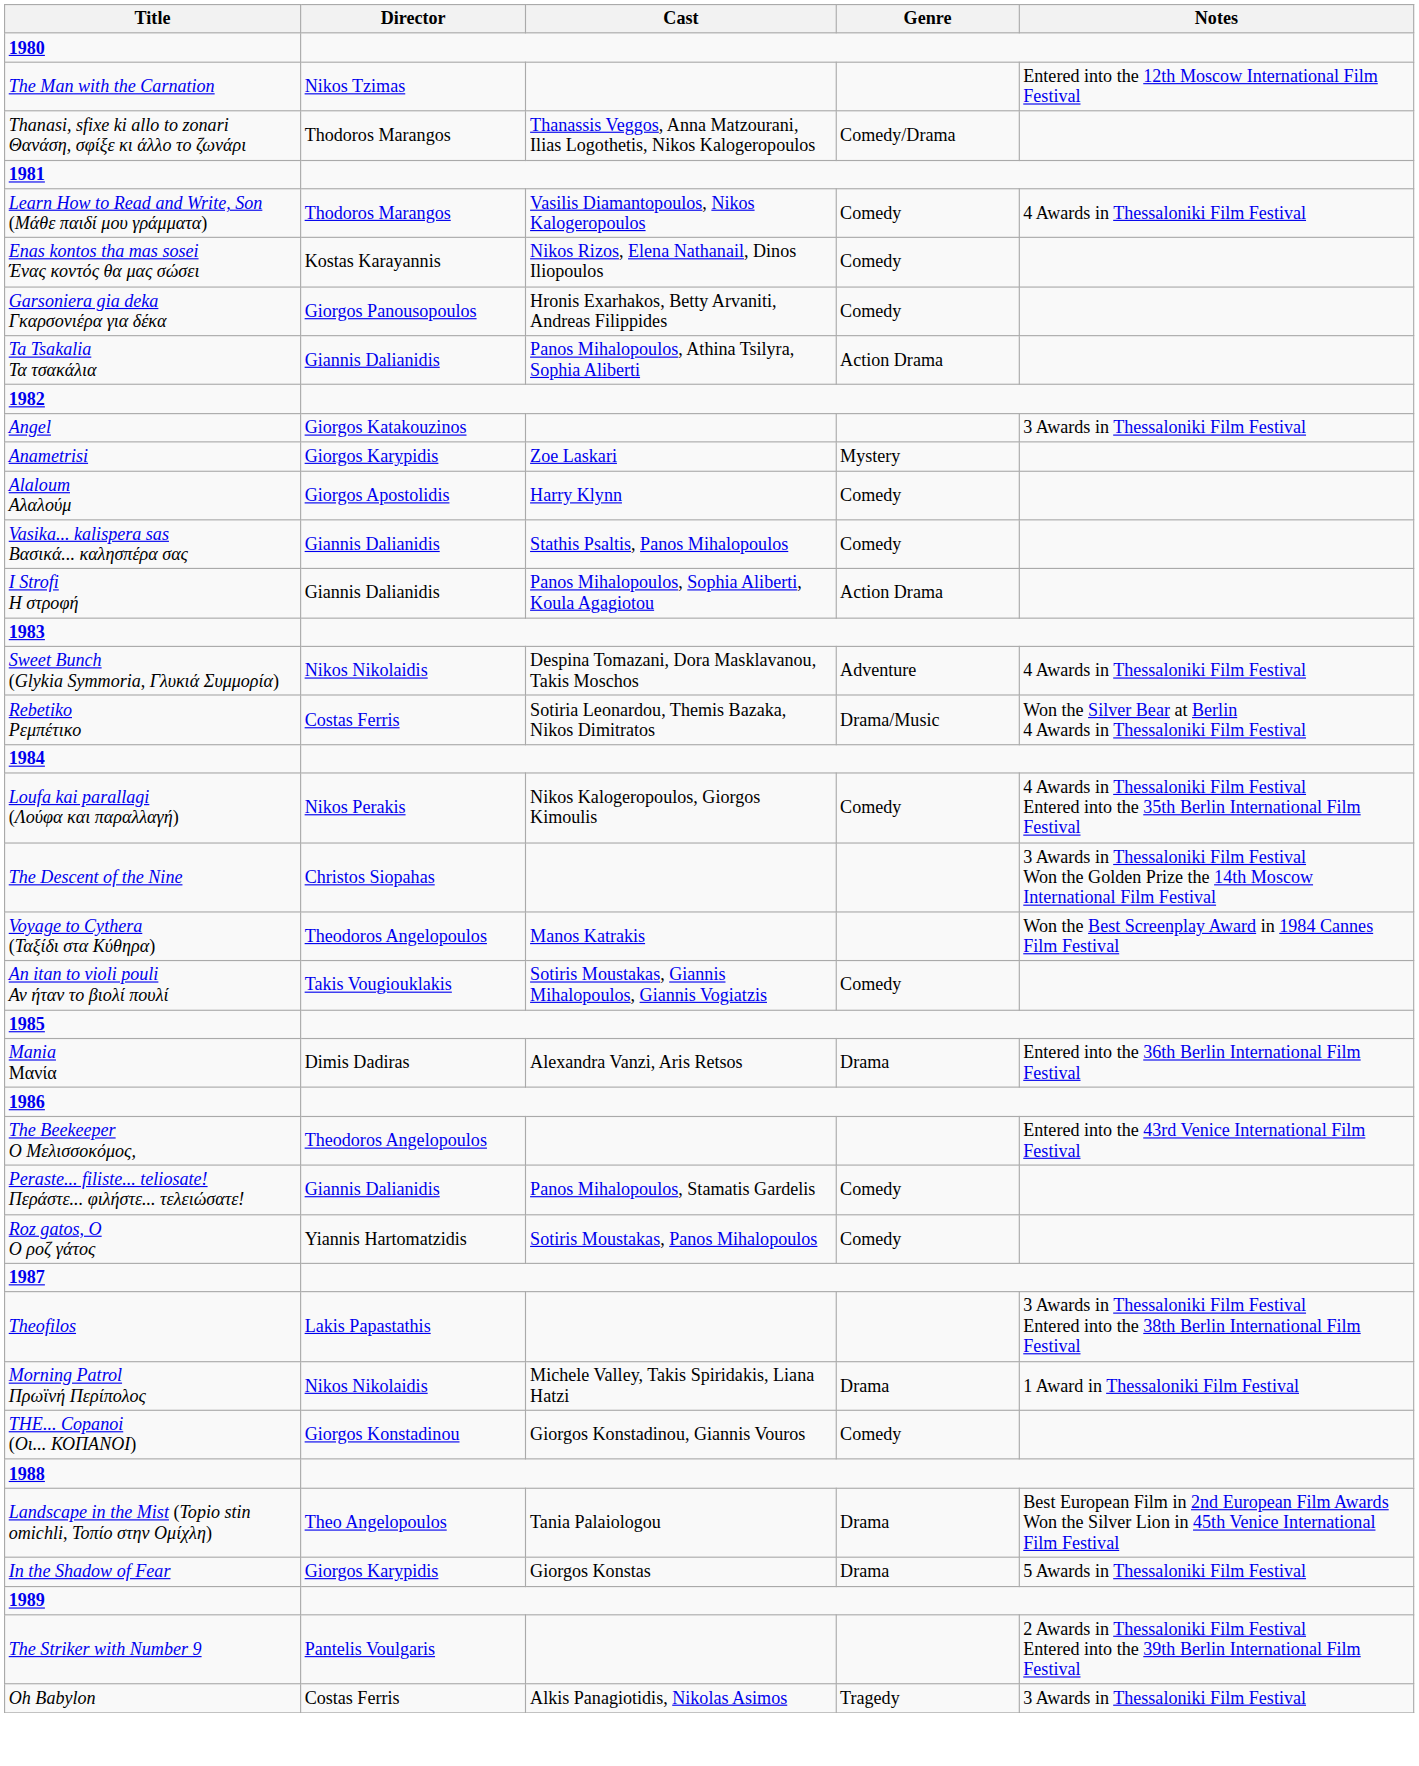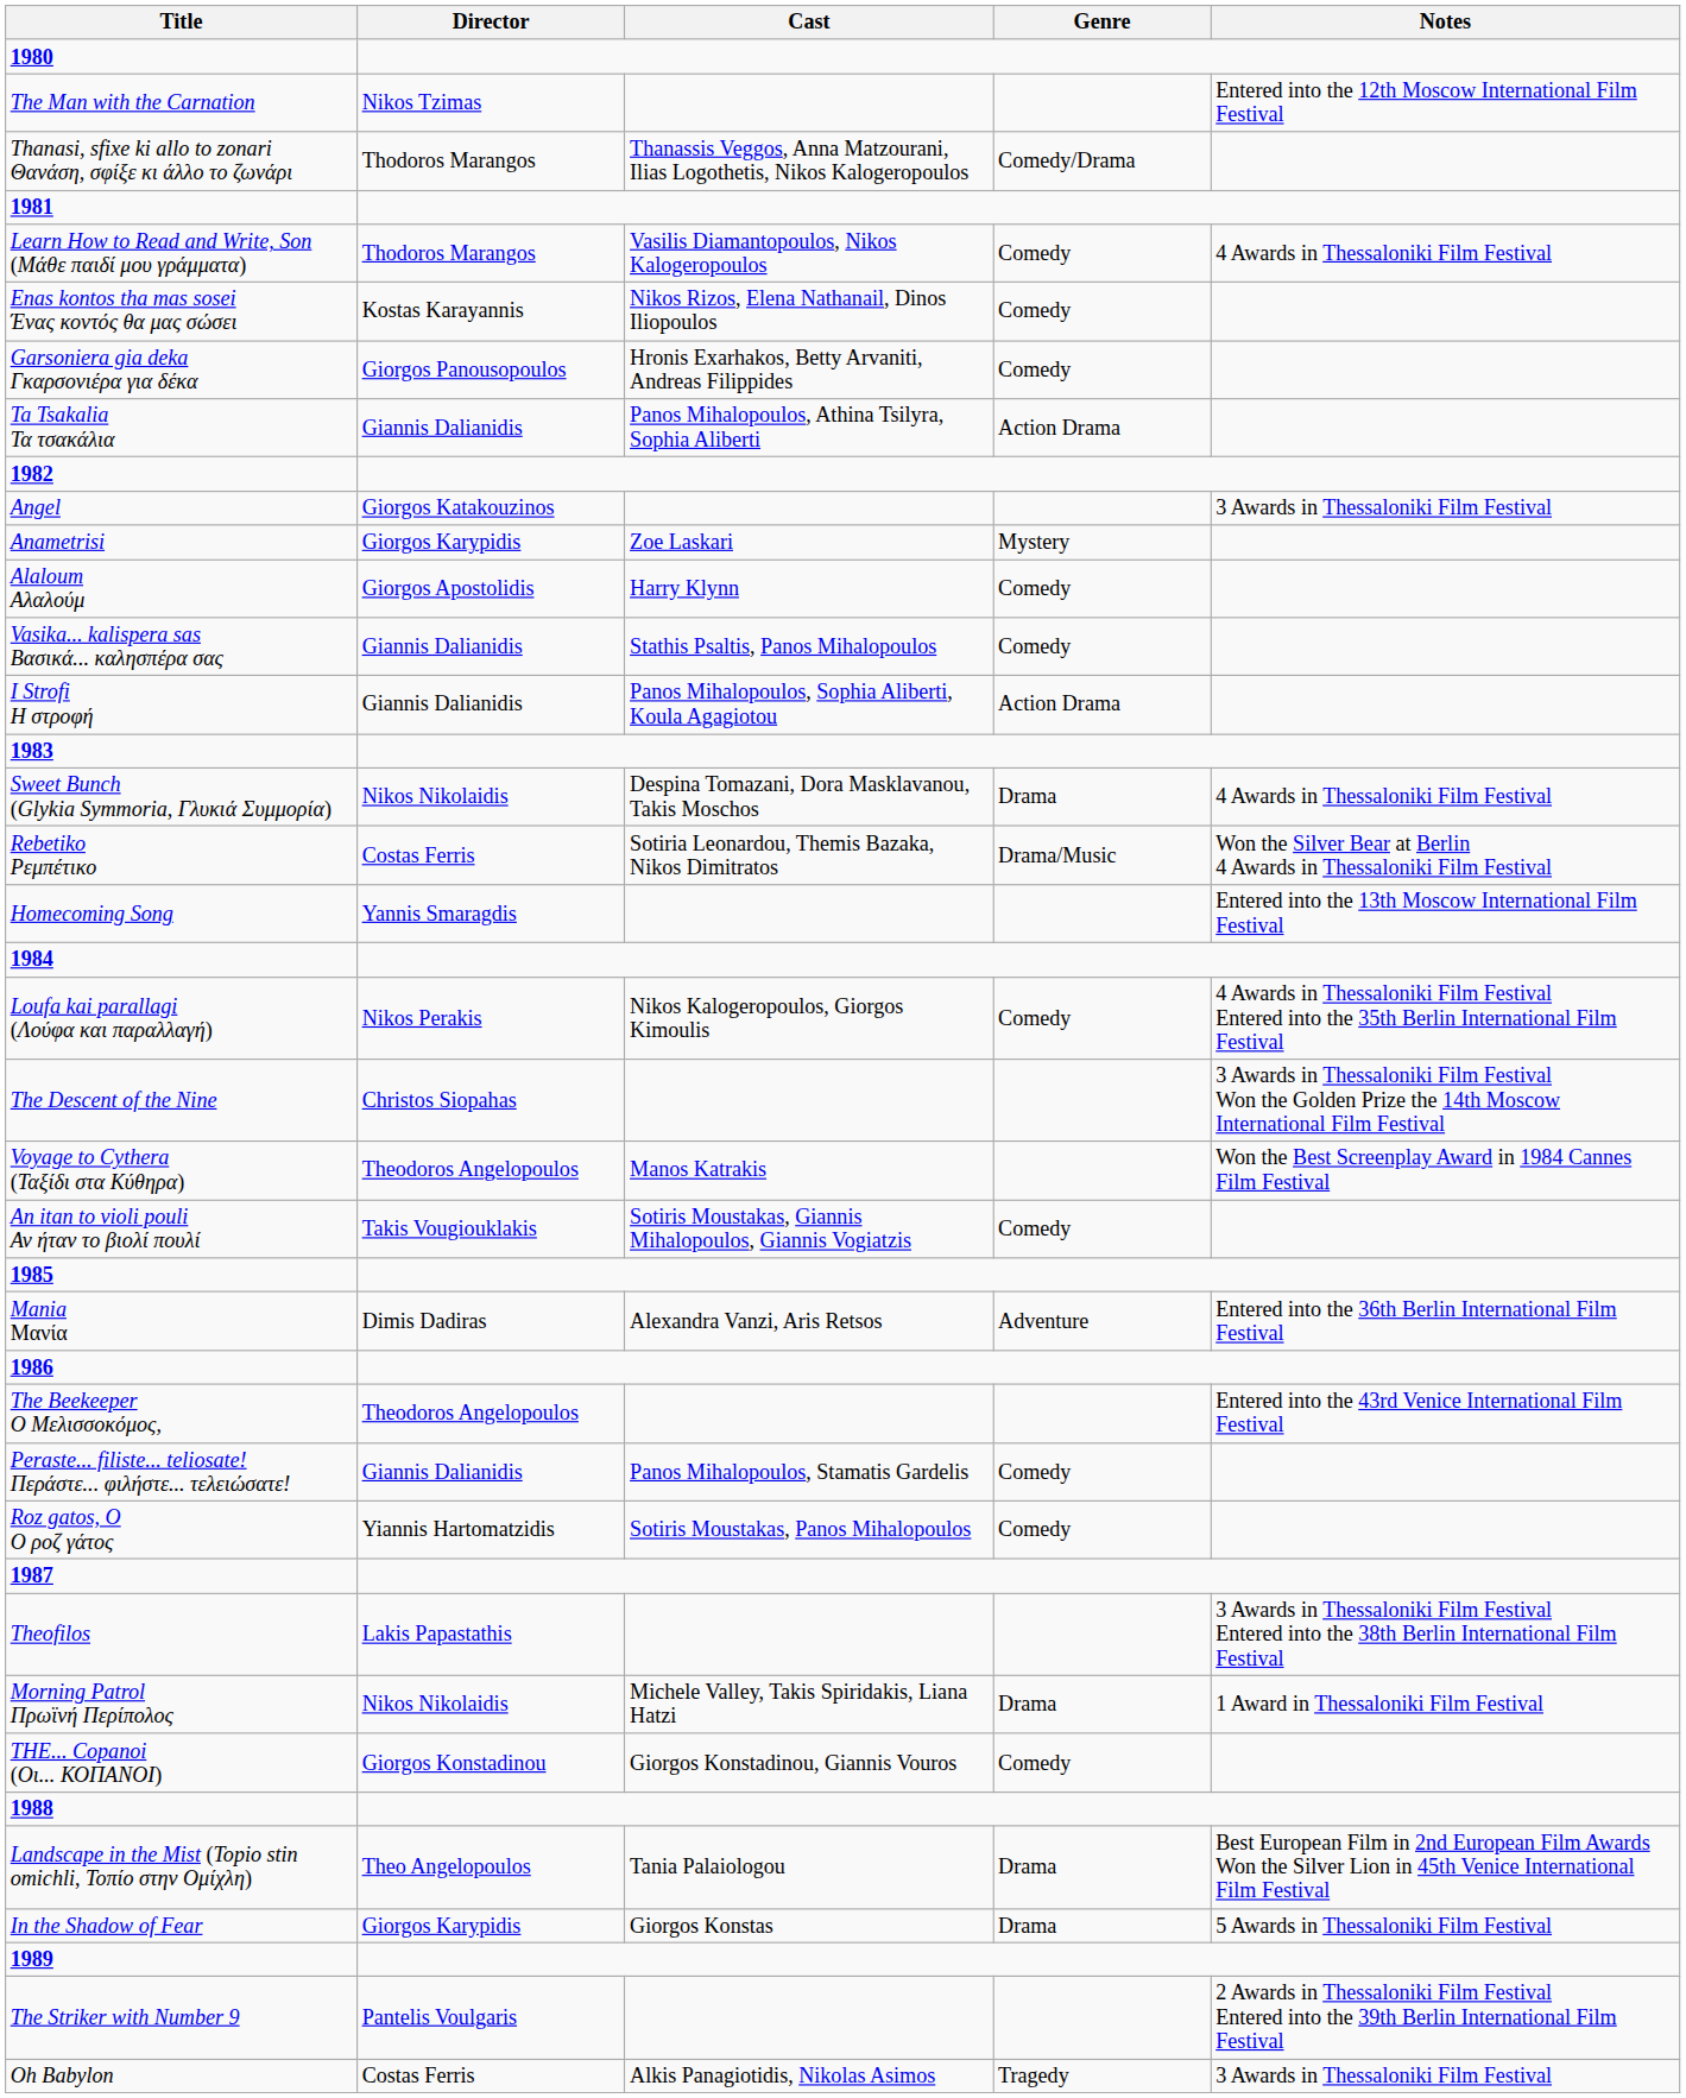 <table class="wikitable">
 <tr>
 <th width=21%>Title</th>
 <th width=16%>Director</th>
 <th width=22%>Cast</th>
 <th width=13%>Genre</th>
 <th width=28%>Notes</th>
 </tr>
 <tr>
 <td><strong><a href='#'>1980</a></strong></td>
 </tr>
 <tr>
 <td><em><a href='#'>The Man with the Carnation</a></em></td>
 <td><a href='#'>Nikos Tzimas</a></td>
 <td></td>
 <td></td>
 <td>Entered into the <a href='#'>12th Moscow International Film Festival</a></td>
 </tr>
 <tr>
 <td><em>Thanasi, sfixe ki allo to zonari</em><br><em>Θανάση, σφίξε κι άλλο το ζωνάρι</em></td>
 <td>Thodoros Marangos</td>
 <td><a href='#'>Thanassis Veggos</a>, Anna Matzourani, Ilias Logothetis, Nikos Kalogeropoulos</td>
 <td>Comedy/Drama</td>
 <td></td>
 </tr>
 <tr>
 <td><strong><a href='#'>1981</a></strong></td>
 </tr>
 <tr>
 <td><em><a href='#'>Learn How to Read and Write, Son</a></em><br>(<em>Μάθε παιδί μου γράμματα</em>)</td>
 <td><a href='#'>Thodoros Marangos</a></td>
 <td><a href='#'>Vasilis Diamantopoulos</a>, <a href='#'>Nikos Kalogeropoulos</a></td>
 <td>Comedy</td>
 <td>4 Awards in <a href='#'>Thessaloniki Film Festival</a></td>
 </tr>
 <tr>
 <td><em><a href='#'>Enas kontos tha mas sosei</a></em><br><em>Ένας κοντός θα μας σώσει</em></td>
 <td>Kostas Karayannis</td>
 <td><a href='#'>Nikos Rizos</a>, <a href='#'>Elena Nathanail</a>, Dinos Iliopoulos</td>
 <td>Comedy</td>
 <td></td>
 </tr>
 <tr>
 <td><em><a href='#'>Garsoniera gia deka</a></em><br><em>Γκαρσονιέρα για δέκα</em></td>
 <td><a href='#'>Giorgos Panousopoulos</a></td>
 <td>Hronis Exarhakos, Betty Arvaniti, Andreas Filippides</td>
 <td>Comedy</td>
 <td></td>
 </tr>
 <tr>
 <td><em><a href='#'>Ta Tsakalia</a></em><br><em>Τα τσακάλια</em></td>
 <td><a href='#'>Giannis Dalianidis</a></td>
 <td><a href='#'>Panos Mihalopoulos</a>, Athina Tsilyra, <a href='#'>Sophia Aliberti</a></td>
 <td>Action Drama</td>
 <td></td>
 </tr>
 <tr>
 <td><strong><a href='#'>1982</a></strong></td>
 </tr>
 <tr>
 <td><em><a href='#'>Angel</a></em></td>
 <td><a href='#'>Giorgos Katakouzinos</a></td>
 <td></td>
 <td></td>
 <td>3 Awards in <a href='#'>Thessaloniki Film Festival</a></td>
 </tr>
 <tr>
 <td><em><a href='#'>Anametrisi</a></em></td>
 <td><a href='#'>Giorgos Karypidis</a></td>
 <td><a href='#'>Zoe Laskari</a></td>
 <td>Mystery</td>
 <td></td>
 </tr>
 <tr>
 <td><em><a href='#'>Alaloum</a></em><br><em>Αλαλούμ</em></td>
 <td><a href='#'>Giorgos Apostolidis</a></td>
 <td><a href='#'>Harry Klynn</a></td>
 <td>Comedy</td>
 <td></td>
 </tr>
 <tr>
 <td><em><a href='#'>Vasika... kalispera sas</a></em><br><em>Βασικά... καλησπέρα σας</em></td>
 <td><a href='#'>Giannis Dalianidis</a></td>
 <td><a href='#'>Stathis Psaltis</a>, <a href='#'>Panos Mihalopoulos</a></td>
 <td>Comedy</td>
 <td></td>
 </tr>
 <tr>
 <td><em><a href='#'>I Strofi</a></em><br><em>Η στροφή</em></td>
 <td>Giannis Dalianidis</td>
 <td><a href='#'>Panos Mihalopoulos</a>, <a href='#'>Sophia Aliberti</a>, <a href='#'>Koula Agagiotou</a></td>
 <td>Action Drama</td>
 <td></td>
 </tr>
 <tr>
 <td><strong><a href='#'>1983</a></strong></td>
 </tr>
 <tr>
 <td><em><a href='#'>Sweet Bunch</a></em><br>(<em>Glykia Symmoria</em>, <em>Γλυκιά Συμμορία</em>)</td>
 <td><a href='#'>Nikos Nikolaidis</a></td>
 <td>Despina Tomazani, Dora Masklavanou, Takis Moschos</td>
-<td>Adventure</td>
+<td>Drama</td>
 <td>4 Awards in <a href='#'>Thessaloniki Film Festival</a></td>
 </tr>
 <tr>
 <td><em><a href='#'>Rebetiko</a></em><br><em>Ρεμπέτικο</em></td>
 <td><a href='#'>Costas Ferris</a></td>
 <td>Sotiria Leonardou, Themis Bazaka, Nikos Dimitratos</td>
 <td>Drama/Music</td>
 <td>Won the <a href='#'>Silver Bear</a> at <a href='#'>Berlin</a><br>4 Awards in <a href='#'>Thessaloniki Film Festival</a></td>
+</tr>
+<tr>
+<td><em><a href='#'>Homecoming Song</a></em></td>
+<td><a href='#'>Yannis Smaragdis</a></td>
+<td></td>
+<td></td>
+<td>Entered into the <a href='#'>13th Moscow International Film Festival</a></td>
 </tr>
 <tr>
 <td><strong><a href='#'>1984</a></strong></td>
 </tr>
 <tr>
 <td><em><a href='#'>Loufa kai parallagi</a></em><br>(<em>Λούφα και παραλλαγή</em>)</td>
 <td><a href='#'>Nikos Perakis</a></td>
 <td>Nikos Kalogeropoulos, Giorgos Kimoulis</td>
 <td>Comedy</td>
 <td>4 Awards in <a href='#'>Thessaloniki Film Festival</a><br> Entered into the <a href='#'>35th Berlin International Film Festival</a></td>
 </tr>
 <tr>
 <td><em><a href='#'>The Descent of the Nine</a></em></td>
 <td><a href='#'>Christos Siopahas</a></td>
 <td></td>
 <td></td>
 <td>3 Awards in <a href='#'>Thessaloniki Film Festival</a><br>Won the Golden Prize the <a href='#'>14th Moscow International Film Festival</a></td>
 </tr>
 <tr>
 <td><em><a href='#'>Voyage to Cythera</a></em><br>(<em>Ταξίδι στα Κύθηρα</em>)</td>
 <td><a href='#'>Theodoros Angelopoulos</a></td>
 <td><a href='#'>Manos Katrakis</a></td>
 <td></td>
 <td>Won the <a href='#'>Best Screenplay Award</a> in <a href='#'>1984 Cannes Film Festival</a></td>
 </tr>
 <tr>
 <td><em><a href='#'>An itan to violi pouli</a></em><br><em>Αν ήταν το βιολί πουλί</em></td>
 <td><a href='#'>Takis Vougiouklakis</a></td>
 <td><a href='#'>Sotiris Moustakas</a>, <a href='#'>Giannis Mihalopoulos</a>, <a href='#'>Giannis Vogiatzis</a></td>
 <td>Comedy</td>
 <td></td>
 </tr>
 <tr>
 <td><strong><a href='#'>1985</a></strong></td>
 </tr>
 <tr>
 <td><em><a href='#'>Mania</a></em><br>Μανία</td>
 <td>Dimis Dadiras</td>
 <td>Alexandra Vanzi, Aris Retsos</td>
-<td>Drama</td>
+<td>Adventure</td>
 <td>Entered into the <a href='#'>36th Berlin International Film Festival</a></td>
 </tr>
 <tr>
 <td><strong><a href='#'>1986</a></strong></td>
 </tr>
 <tr>
 <td><em><a href='#'>The Beekeeper</a></em> <br> <em>Ο Μελισσοκόμος,</em></td>
 <td><a href='#'>Theodoros Angelopoulos</a></td>
 <td></td>
 <td></td>
 <td>Entered into the <a href='#'>43rd Venice International Film Festival</a></td>
 </tr>
 <tr>
 <td><em><a href='#'>Peraste... filiste... teliosate!</a></em><br><em>Περάστε... φιλήστε... τελειώσατε!</em></td>
 <td><a href='#'>Giannis Dalianidis</a></td>
 <td><a href='#'>Panos Mihalopoulos</a>, Stamatis Gardelis</td>
 <td>Comedy</td>
 <td></td>
 </tr>
 <tr>
 <td><em><a href='#'>Roz gatos, O</a></em><br><em>Ο ροζ γάτος</em></td>
 <td>Yiannis Hartomatzidis</td>
 <td><a href='#'>Sotiris Moustakas</a>, <a href='#'>Panos Mihalopoulos</a></td>
 <td>Comedy</td>
 <td></td>
 </tr>
 <tr>
 <td><strong><a href='#'>1987</a></strong></td>
 </tr>
 <tr>
 <td><em><a href='#'>Theofilos</a></em></td>
 <td><a href='#'>Lakis Papastathis</a></td>
 <td></td>
 <td></td>
 <td>3 Awards in <a href='#'>Thessaloniki Film Festival</a><br>Entered into the <a href='#'>38th Berlin International Film Festival</a></td>
 </tr>
 <tr>
 <td><em><a href='#'>Morning Patrol</a></em><br><em>Πρωϊνή Περίπολος</em></td>
 <td><a href='#'>Nikos Nikolaidis</a></td>
 <td>Michele Valley, Takis Spiridakis, Liana Hatzi</td>
 <td>Drama</td>
 <td>1 Award in <a href='#'>Thessaloniki Film Festival</a></td>
 </tr>
 <tr>
 <td><em><a href='#'>THE... Copanoi</a></em><br>(<em>Οι... ΚΟΠΑΝΟΙ</em>)</td>
 <td><a href='#'>Giorgos Konstadinou</a></td>
 <td>Giorgos Konstadinou, Giannis Vouros</td>
 <td>Comedy</td>
 <td></td>
 </tr>
 <tr>
 <td><strong><a href='#'>1988</a></strong></td>
 </tr>
 <tr>
 <td><em><a href='#'>Landscape in the Mist</a></em> (<em>Topio stin omichli</em>, <em>Τοπίο στην Ομίχλη</em>)</td>
 <td><a href='#'>Theo Angelopoulos</a></td>
 <td>Tania Palaiologou</td>
 <td>Drama</td>
 <td>Best European Film in <a href='#'>2nd European Film Awards</a><br>Won the Silver Lion in <a href='#'>45th Venice International Film Festival</a></td>
 </tr>
 <tr>
 <td><em><a href='#'>In the Shadow of Fear</a></em></td>
 <td><a href='#'>Giorgos Karypidis</a></td>
 <td>Giorgos Konstas</td>
 <td>Drama</td>
 <td>5 Awards in <a href='#'>Thessaloniki Film Festival</a></td>
 </tr>
 <tr>
 <td><strong><a href='#'>1989</a></strong></td>
 </tr>
 <tr>
 <td><em><a href='#'>The Striker with Number 9</a></em></td>
 <td><a href='#'>Pantelis Voulgaris</a></td>
 <td></td>
 <td></td>
 <td>2 Awards in <a href='#'>Thessaloniki Film Festival</a><br>Entered into the <a href='#'>39th Berlin International Film Festival</a></td>
 </tr>
 <tr>
 <td><em>Oh Babylon</em></td>
 <td>Costas Ferris</td>
 <td>Alkis Panagiotidis, <a href='#'>Nikolas Asimos</a></td>
 <td>Tragedy</td>
 <td>3 Awards in <a href='#'>Thessaloniki Film Festival</a></td>
 </tr>
 <tr>
 </tr>
 </table>
